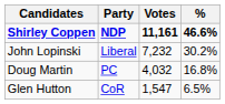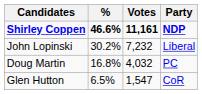 <table class="wikitable">
 <tr>
 <th>Candidates</th>
+<th>%</th>
+<th>Votes</th>
 <th>Party</th>
-<th>Votes</th>
-<th>%</th>
 </tr>
 <tr>
 <td><strong><a href='#'>Shirley Coppen</a></strong></td>
+<td><strong>46.6%</strong></td>
+<td><strong>11,161</strong></td>
 <td><a href='#'><strong>NDP</strong></a></td>
-<td><strong>11,161</strong></td>
-<td><strong>46.6%</strong></td>
 </tr>
 <tr>
 <td>John Lopinski</td>
+<td>30.2%</td>
+<td>7,232</td>
 <td><a href='#'>Liberal</a></td>
-<td>7,232</td>
-<td>30.2%</td>
 </tr>
 <tr>
 <td>Doug Martin</td>
+<td>16.8%</td>
+<td>4,032</td>
 <td><a href='#'>PC</a></td>
-<td>4,032</td>
-<td>16.8%</td>
 </tr>
 <tr>
 <td>Glen Hutton</td>
+<td>6.5%</td>
+<td>1,547</td>
 <td><a href='#'>CoR</a></td>
-<td>1,547</td>
-<td>6.5%</td>
 </tr>
 </table>
